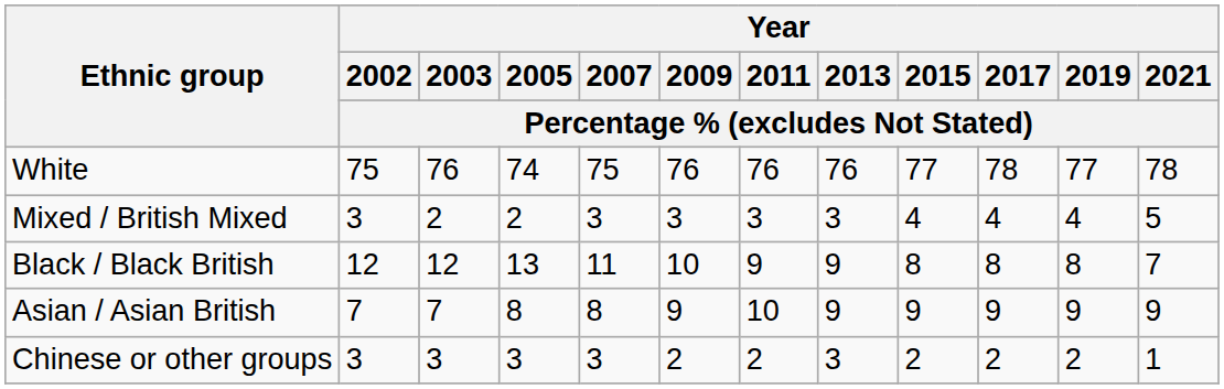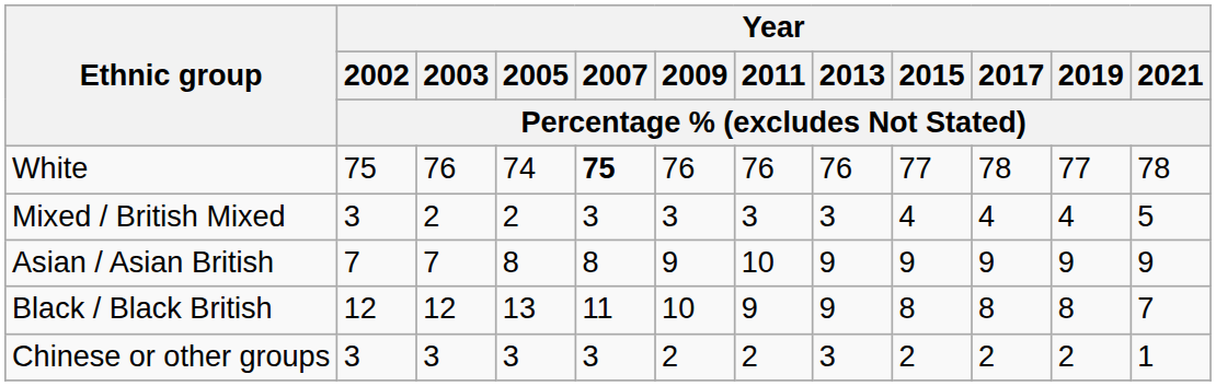 <table class="wikitable">
 <tr>
 <th rowspan="3">Ethnic group</th>
 <th colspan="11">Year</th>
 </tr>
 <tr>
 <th>2002</th>
 <th>2003</th>
 <th>2005</th>
 <th>2007</th>
 <th>2009</th>
 <th>2011</th>
 <th>2013</th>
 <th>2015</th>
 <th>2017</th>
 <th>2019</th>
 <th>2021</th>
 </tr>
 <tr>
 <th colspan="11">Percentage % (excludes Not Stated)</th>
 </tr>
 <tr>
 <td>White</td>
 <td>75</td>
 <td>76</td>
 <td>74</td>
-<td>75</td>
+<td><strong>75</strong></td>
 <td>76</td>
 <td>76</td>
 <td>76</td>
 <td>77</td>
 <td>78</td>
 <td>77</td>
 <td>78</td>
 </tr>
 <tr>
 <td>Mixed / British Mixed</td>
 <td>3</td>
 <td>2</td>
 <td>2</td>
 <td>3</td>
 <td>3</td>
 <td>3</td>
 <td>3</td>
 <td>4</td>
 <td>4</td>
 <td>4</td>
 <td>5</td>
 </tr>
 <tr>
+<td>Asian / Asian British</td>
+<td>7</td>
+<td>7</td>
+<td>8</td>
+<td>8</td>
+<td>9</td>
+<td>10</td>
+<td>9</td>
+<td>9</td>
+<td>9</td>
+<td>9</td>
+<td>9</td>
+</tr>
+<tr>
 <td>Black / Black British</td>
 <td>12</td>
 <td>12</td>
 <td>13</td>
 <td>11</td>
 <td>10</td>
 <td>9</td>
 <td>9</td>
 <td>8</td>
 <td>8</td>
 <td>8</td>
 <td>7</td>
-</tr>
-<tr>
-<td>Asian / Asian British</td>
-<td>7</td>
-<td>7</td>
-<td>8</td>
-<td>8</td>
-<td>9</td>
-<td>10</td>
-<td>9</td>
-<td>9</td>
-<td>9</td>
-<td>9</td>
-<td>9</td>
 </tr>
 <tr>
 <td>Chinese or other groups</td>
 <td>3</td>
 <td>3</td>
 <td>3</td>
 <td>3</td>
 <td>2</td>
 <td>2</td>
 <td>3</td>
 <td>2</td>
 <td>2</td>
 <td>2</td>
 <td>1</td>
 </tr>
 </table>
